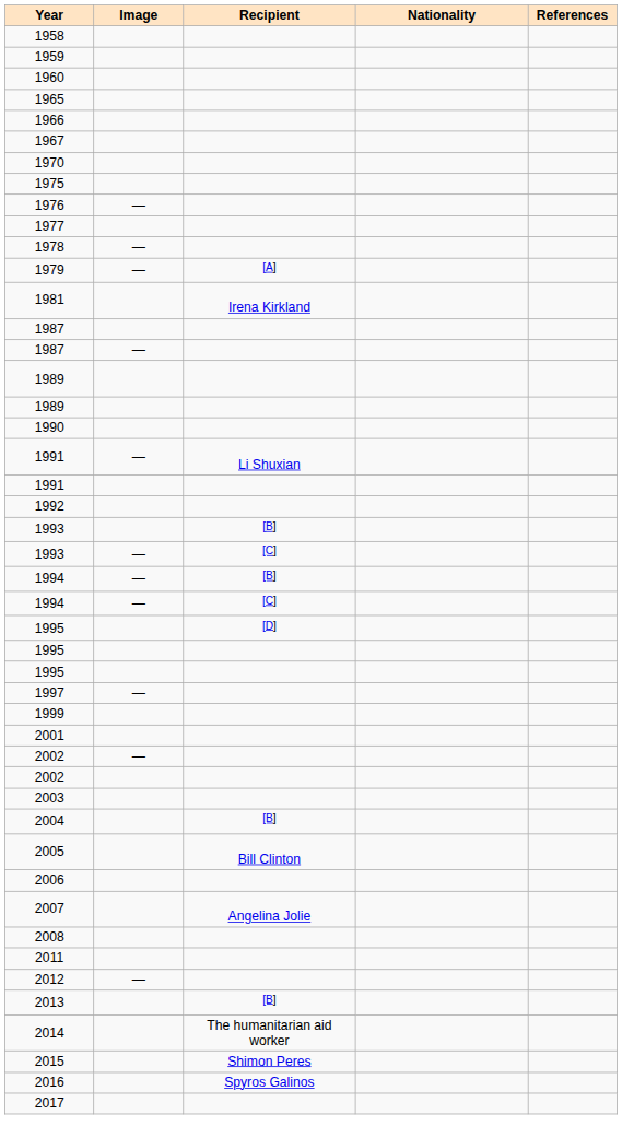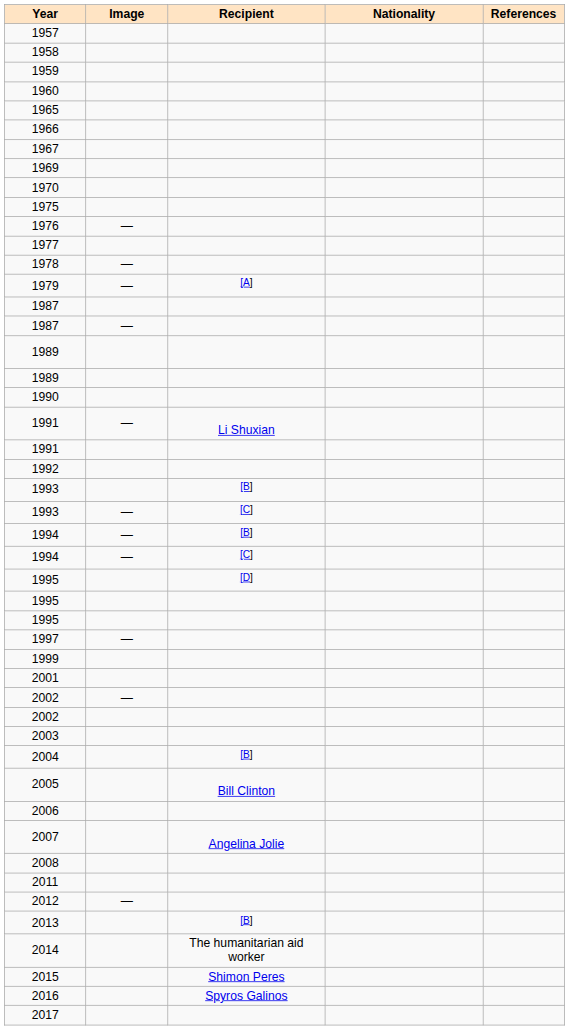 <table class="sortable wikitable" border="1" style="text-align:center;">
 <tr>
 <th width=100 style="background:#FFE4C4;">Year</th>
 <th width=100 class=unsortable style="background:#FFE4C4;">Image</th>
 <th width=200 style="background:#FFE4C4;">Recipient</th>
 <th width=200 style="background:#FFE4C4;">Nationality</th>
 <th class=unsortable width=100 style="background:#FFE4C4;">References</th>
+</tr>
+<tr>
+<td>1957</td>
+<td></td>
+<td></td>
+<td></td>
+<td></td>
 </tr>
 <tr>
 <td>1958</td>
 <td></td>
 <td></td>
 <td></td>
 <td></td>
 </tr>
 <tr>
 <td>1959</td>
 <td></td>
 <td></td>
 <td></td>
 <td></td>
 </tr>
 <tr>
 <td>1960</td>
 <td></td>
 <td></td>
 <td></td>
 <td></td>
 </tr>
 <tr>
 <td>1965</td>
 <td></td>
 <td></td>
 <td></td>
 <td></td>
 </tr>
 <tr>
 <td>1966</td>
 <td></td>
 <td></td>
 <td></td>
 <td></td>
 </tr>
 <tr>
 <td>1967</td>
+<td></td>
+<td></td>
+<td></td>
+<td></td>
+</tr>
+<tr>
+<td>1969</td>
 <td></td>
 <td></td>
 <td></td>
 <td></td>
 </tr>
 <tr>
 <td>1970</td>
 <td></td>
 <td></td>
 <td></td>
 <td></td>
 </tr>
 <tr>
 <td>1975</td>
 <td></td>
 <td></td>
 <td></td>
 <td></td>
 </tr>
 <tr>
 <td>1976</td>
 <td align=center>—</td>
 <td></td>
 <td></td>
 <td></td>
 </tr>
 <tr>
 <td>1977</td>
 <td></td>
 <td></td>
 <td></td>
 <td></td>
 </tr>
 <tr>
 <td>1978</td>
 <td align=center>—</td>
 <td></td>
 <td></td>
 <td></td>
 </tr>
 <tr>
 <td>1979</td>
 <td align=center>—</td>
 <td><sup><a href='#'>[A</a>]</sup></td>
 <td></td>
-<td></td>
-</tr>
-<tr>
-<td>1981</td>
-<td></td>
-<td><br><a href='#'>Irena Kirkland</a></td>
-<td><br></td>
 <td></td>
 </tr>
 <tr>
 <td>1987</td>
 <td></td>
 <td></td>
 <td></td>
 <td></td>
 </tr>
 <tr>
 <td>1987</td>
 <td align=center>—</td>
 <td></td>
 <td></td>
 <td></td>
 </tr>
 <tr>
 <td>1989</td>
 <td></td>
 <td></td>
 <td><br><br></td>
 <td></td>
 </tr>
 <tr>
 <td>1989</td>
 <td></td>
 <td></td>
 <td></td>
 <td></td>
 </tr>
 <tr>
 <td>1990</td>
 <td></td>
 <td></td>
 <td></td>
 <td></td>
 </tr>
 <tr>
 <td>1991</td>
 <td align=center>—</td>
 <td><br><a href='#'>Li Shuxian</a></td>
 <td><br></td>
 <td></td>
 </tr>
 <tr>
 <td>1991</td>
 <td></td>
 <td></td>
 <td></td>
 <td></td>
 </tr>
 <tr>
 <td>1992</td>
 <td></td>
 <td></td>
 <td></td>
 <td></td>
 </tr>
 <tr>
 <td>1993</td>
 <td></td>
 <td><sup><a href='#'>[B</a>]</sup></td>
 <td></td>
 <td></td>
 </tr>
 <tr>
 <td>1993</td>
 <td align=center>—</td>
 <td><sup><a href='#'>[C</a>]</sup></td>
 <td></td>
 <td></td>
 </tr>
 <tr>
 <td>1994</td>
 <td align=center>—</td>
 <td><sup><a href='#'>[B</a>]</sup></td>
 <td></td>
 <td></td>
 </tr>
 <tr>
 <td>1994</td>
 <td align=center>—</td>
 <td><sup><a href='#'>[C</a>]</sup></td>
 <td></td>
 <td></td>
 </tr>
 <tr>
 <td>1995</td>
 <td></td>
 <td><sup><a href='#'>[D</a>]</sup></td>
 <td></td>
 <td></td>
 </tr>
 <tr>
 <td>1995</td>
 <td></td>
 <td></td>
 <td></td>
 <td></td>
 </tr>
 <tr>
 <td>1995</td>
 <td></td>
 <td></td>
 <td></td>
 <td></td>
 </tr>
 <tr>
 <td>1997</td>
 <td align=center>—</td>
 <td></td>
 <td></td>
 <td></td>
 </tr>
 <tr>
 <td>1999</td>
 <td></td>
 <td></td>
 <td></td>
 <td></td>
 </tr>
 <tr>
 <td>2001</td>
 <td></td>
 <td></td>
 <td></td>
 <td></td>
 </tr>
 <tr>
 <td>2002</td>
 <td align=center>—</td>
 <td></td>
 <td></td>
 <td></td>
 </tr>
 <tr>
 <td>2002</td>
 <td></td>
 <td></td>
 <td></td>
 <td></td>
 </tr>
 <tr>
 <td>2003</td>
 <td></td>
 <td></td>
 <td></td>
 <td></td>
 </tr>
 <tr>
 <td>2004</td>
 <td></td>
 <td><sup><a href='#'>[B</a>]</sup></td>
 <td></td>
 <td></td>
 </tr>
 <tr>
 <td>2005</td>
 <td><br></td>
 <td><br><a href='#'>Bill Clinton</a></td>
 <td><br></td>
 <td></td>
 </tr>
 <tr>
 <td>2006</td>
 <td></td>
 <td></td>
 <td></td>
 <td></td>
 </tr>
 <tr>
 <td>2007</td>
 <td><br></td>
 <td><br><a href='#'>Angelina Jolie</a></td>
 <td><br></td>
 <td></td>
 </tr>
 <tr>
 <td>2008</td>
 <td></td>
 <td></td>
 <td></td>
 <td></td>
 </tr>
 <tr>
 <td>2011</td>
 <td></td>
 <td></td>
 <td></td>
 <td></td>
 </tr>
 <tr>
 <td>2012</td>
 <td align=center>—</td>
 <td></td>
 <td></td>
 <td></td>
 </tr>
 <tr>
 <td>2013</td>
 <td></td>
 <td><sup><a href='#'>[B</a>]</sup></td>
 <td></td>
 <td></td>
 </tr>
 <tr>
 <td>2014</td>
 <td></td>
 <td>The humanitarian aid worker</td>
 <td></td>
 <td></td>
 </tr>
 <tr>
 <td>2015</td>
 <td></td>
 <td><a href='#'>Shimon Peres</a></td>
 <td></td>
 <td></td>
 </tr>
 <tr>
 <td>2016</td>
 <td></td>
 <td><a href='#'>Spyros Galinos</a></td>
 <td></td>
 <td></td>
 </tr>
 <tr>
 <td>2017</td>
 <td></td>
 <td></td>
 <td></td>
 <td></td>
 </tr>
 </table>
